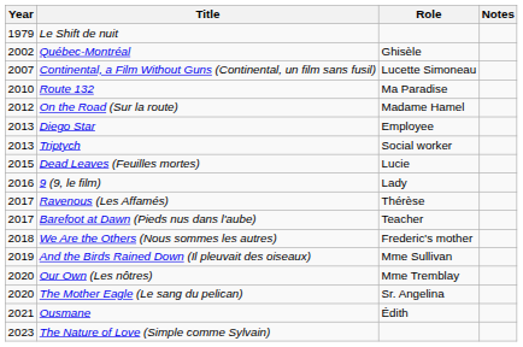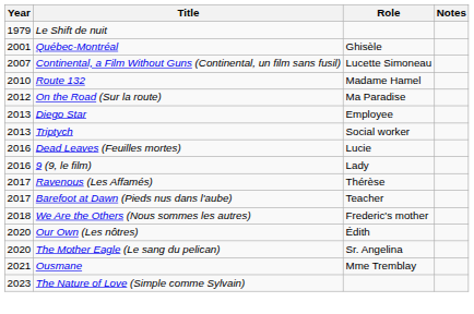 <table class="wikitable sortable">
 <tr>
 <th>Year</th>
 <th>Title</th>
 <th>Role</th>
 <th>Notes</th>
 </tr>
 <tr>
 <td>1979</td>
 <td><em>Le Shift de nuit</em></td>
 <td></td>
 <td></td>
 </tr>
 <tr>
-<td>2002</td>
+<td>2001</td>
 <td><em><a href='#'>Québec-Montréal</a></em></td>
 <td>Ghisèle</td>
 <td></td>
 </tr>
 <tr>
 <td>2007</td>
 <td><em><a href='#'>Continental, a Film Without Guns</a> (Continental, un film sans fusil)</em></td>
 <td>Lucette Simoneau</td>
 <td></td>
 </tr>
 <tr>
 <td>2010</td>
 <td><em><a href='#'>Route 132</a></em></td>
-<td>Ma Paradise</td>
+<td>Madame Hamel</td>
 <td></td>
 </tr>
 <tr>
 <td>2012</td>
 <td><em><a href='#'>On the Road</a> (Sur la route)</em></td>
-<td>Madame Hamel</td>
+<td>Ma Paradise</td>
 <td></td>
 </tr>
 <tr>
 <td>2013</td>
 <td><em><a href='#'>Diego Star</a></em></td>
 <td>Employee</td>
 <td></td>
 </tr>
 <tr>
 <td>2013</td>
 <td><em><a href='#'>Triptych</a></em></td>
 <td>Social worker</td>
 <td></td>
 </tr>
 <tr>
-<td>2015</td>
+<td>2016</td>
 <td><em><a href='#'>Dead Leaves</a> (Feuilles mortes)</em></td>
 <td>Lucie</td>
 <td></td>
 </tr>
 <tr>
 <td>2016</td>
 <td><em><a href='#'>9</a> (9, le film)</em></td>
 <td>Lady</td>
 <td></td>
 </tr>
 <tr>
 <td>2017</td>
 <td><em><a href='#'>Ravenous</a> (Les Affamés)</em></td>
 <td>Thérèse</td>
 <td></td>
 </tr>
 <tr>
 <td>2017</td>
 <td><em><a href='#'>Barefoot at Dawn</a> (Pieds nus dans l'aube)</em></td>
 <td>Teacher</td>
 <td></td>
 </tr>
 <tr>
 <td>2018</td>
 <td><em><a href='#'>We Are the Others</a> (Nous sommes les autres)</em></td>
 <td>Frederic's mother</td>
 <td></td>
 </tr>
 <tr>
-<td>2019</td>
-<td><em><a href='#'>And the Birds Rained Down</a> (Il pleuvait des oiseaux)</em></td>
-<td>Mme Sullivan</td>
-<td></td>
-</tr>
-<tr>
 <td>2020</td>
 <td><em><a href='#'>Our Own</a> (Les nôtres)</em></td>
-<td>Mme Tremblay</td>
+<td>Édith</td>
 <td></td>
 </tr>
 <tr>
 <td>2020</td>
 <td><em><a href='#'>The Mother Eagle</a> (Le sang du pelican)</em></td>
 <td>Sr. Angelina</td>
 <td></td>
 </tr>
 <tr>
 <td>2021</td>
 <td><em><a href='#'>Ousmane</a></em></td>
-<td>Édith</td>
+<td>Mme Tremblay</td>
 <td></td>
 </tr>
 <tr>
 <td>2023</td>
 <td><em><a href='#'>The Nature of Love</a> (Simple comme Sylvain)</em></td>
 <td></td>
 <td></td>
 </tr>
 </table>
